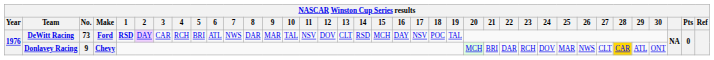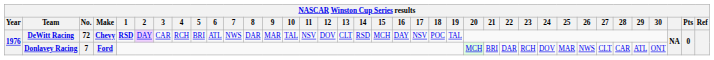 <table class="wikitable" style="text-align:center; font-size:75%">
 <tr>
 <th colspan=45><a href='#'>NASCAR</a> <a href='#'>Winston Cup Series</a> results</th>
 </tr>
 <tr>
 <th>Year</th>
 <th>Team</th>
 <th>No.</th>
 <th>Make</th>
 <th>1</th>
 <th>2</th>
 <th>3</th>
 <th>4</th>
 <th>5</th>
 <th>6</th>
 <th>7</th>
 <th>8</th>
 <th>9</th>
 <th>10</th>
 <th>11</th>
 <th>12</th>
 <th>13</th>
 <th>14</th>
 <th>15</th>
 <th>16</th>
 <th>17</th>
 <th>18</th>
 <th>19</th>
 <th>20</th>
 <th>21</th>
 <th>22</th>
 <th>23</th>
 <th>24</th>
 <th>25</th>
 <th>26</th>
 <th>27</th>
 <th>28</th>
 <th>29</th>
 <th>30</th>
 <th></th>
 <th>Pts</th>
 <th>Ref</th>
 </tr>
 <tr>
 <th rowspan=2><a href='#'>1976</a></th>
 <th><a href='#'>DeWitt Racing</a></th>
-<th>73</th>
-<th><a href='#'>Ford</a></th>
+<th>72</th>
+<th><a href='#'>Chevy</a></th>
 <td><strong><a href='#'>RSD</a></strong></td>
 <td style="background:#EFCFFF;"><a href='#'>DAY</a><br></td>
 <td><a href='#'>CAR</a></td>
 <td><a href='#'>RCH</a></td>
 <td><a href='#'>BRI</a></td>
 <td><a href='#'>ATL</a></td>
 <td><a href='#'>NWS</a></td>
 <td><a href='#'>DAR</a></td>
 <td><a href='#'>MAR</a></td>
 <td><a href='#'>TAL</a></td>
 <td><a href='#'>NSV</a></td>
 <td><a href='#'>DOV</a></td>
 <td><a href='#'>CLT</a></td>
 <td><a href='#'>RSD</a></td>
 <td><a href='#'>MCH</a></td>
 <td><a href='#'>DAY</a></td>
 <td><a href='#'>NSV</a></td>
 <td><a href='#'>POC</a></td>
 <td><a href='#'>TAL</a></td>
 <td colspan=11></td>
 <th rowspan=2>NA</th>
 <th rowspan=2>0</th>
 <th rowspan=2></th>
 </tr>
 <tr>
 <th><a href='#'>Donlavey Racing</a></th>
-<th>9</th>
-<th><a href='#'>Chevy</a></th>
+<th>7</th>
+<th><a href='#'>Ford</a></th>
 <td colspan=19></td>
 <td style="background:#DFFFDF;"><a href='#'>MCH</a><br></td>
 <td><a href='#'>BRI</a></td>
 <td><a href='#'>DAR</a></td>
 <td><a href='#'>RCH</a></td>
 <td><a href='#'>DOV</a></td>
 <td><a href='#'>MAR</a></td>
 <td><a href='#'>NWS</a></td>
 <td><a href='#'>CLT</a></td>
-<td style="background: gold;"><a href='#'>CAR</a></td>
+<td><a href='#'>CAR</a></td>
 <td><a href='#'>ATL</a></td>
 <td><a href='#'>ONT</a></td>
 </tr>
 </table>
